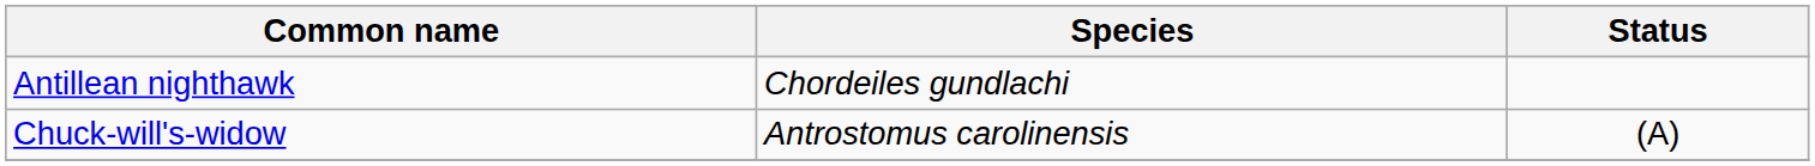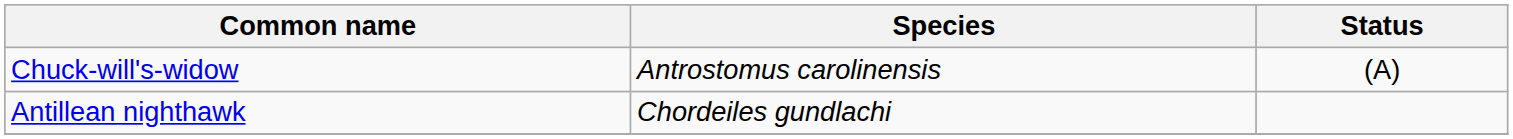 <table width=70% class="wikitable">
 <tr>
 <th width=20%>Common name</th>
 <th width=20%>Species</th>
 <th width=8%>Status</th>
 </tr>
 <tr>
+<td><a href='#'>Chuck-will's-widow</a></td>
+<td><em>Antrostomus carolinensis</em></td>
+<td align=center>(A)</td>
+</tr>
+<tr>
 <td><a href='#'>Antillean nighthawk</a></td>
 <td><em>Chordeiles gundlachi</em></td>
 <td align=center></td>
 </tr>
 <tr>
-<td><a href='#'>Chuck-will's-widow</a></td>
-<td><em>Antrostomus carolinensis</em></td>
-<td align=center>(A)</td>
-</tr>
-<tr>
 </tr>
 </table>
